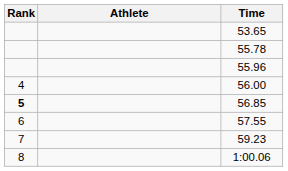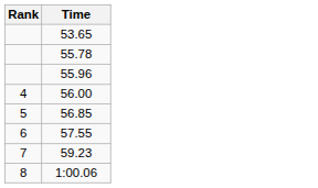 <table class=wikitable style="text-align:center">
 <tr>
 <th width=40>Rank</th>
-<th width=250>Athlete</th>
 <th width=80>Time</th>
 </tr>
 <tr>
 <td></td>
-<td align=left></td>
 <td>53.65</td>
 </tr>
 <tr>
 <td></td>
-<td align=left></td>
 <td>55.78</td>
 </tr>
 <tr>
 <td></td>
-<td align=left></td>
 <td>55.96</td>
 </tr>
 <tr>
 <td>4</td>
-<td align=left></td>
 <td>56.00</td>
 </tr>
 <tr>
-<td><strong>5</strong></td>
-<td align=left></td>
+<td>5</td>
 <td>56.85</td>
 </tr>
 <tr>
 <td>6</td>
-<td align=left></td>
 <td>57.55</td>
 </tr>
 <tr>
 <td>7</td>
-<td align=left></td>
 <td>59.23</td>
 </tr>
 <tr>
 <td>8</td>
-<td align=left></td>
 <td>1:00.06</td>
 </tr>
 </table>
